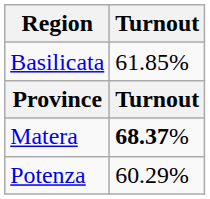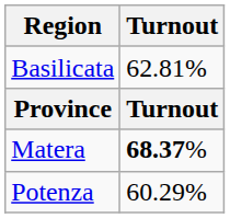 <table class="wikitable">
 <tr>
 <th>Region</th>
 <th>Turnout</th>
 </tr>
 <tr>
 <td><a href='#'>Basilicata</a></td>
-<td>61.85%</td>
+<td>62.81%</td>
 </tr>
 <tr>
 <th>Province</th>
 <th>Turnout</th>
 </tr>
 <tr>
 <td><a href='#'>Matera</a></td>
 <td><strong>68.37</strong>%</td>
 </tr>
 <tr>
 <td><a href='#'>Potenza</a></td>
 <td>60.29%</td>
 </tr>
 </table>
